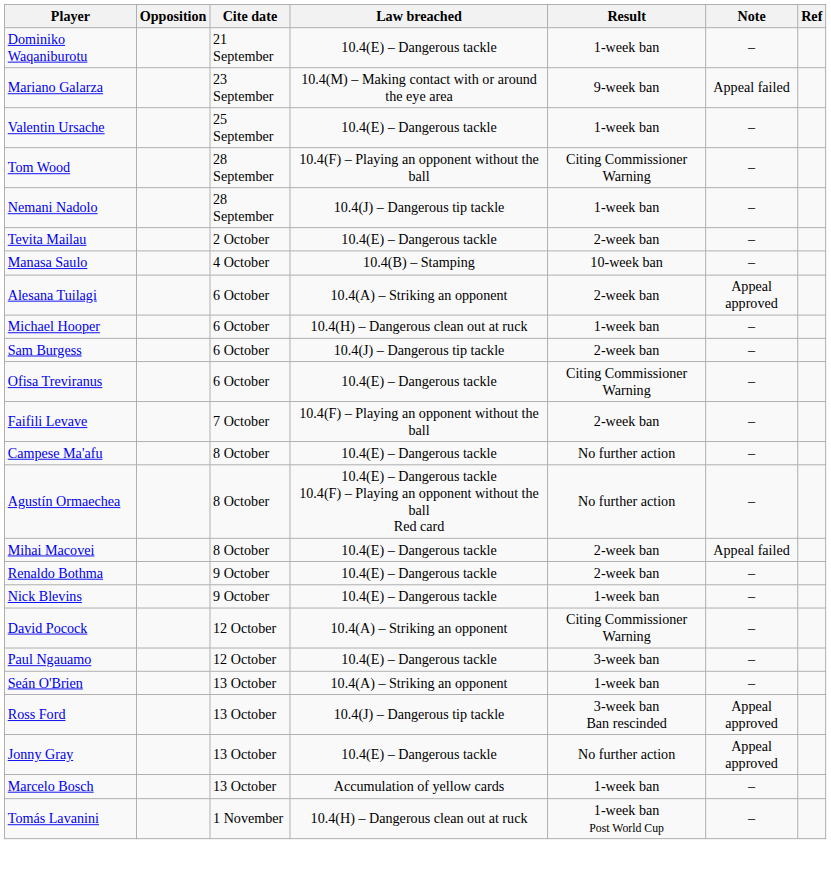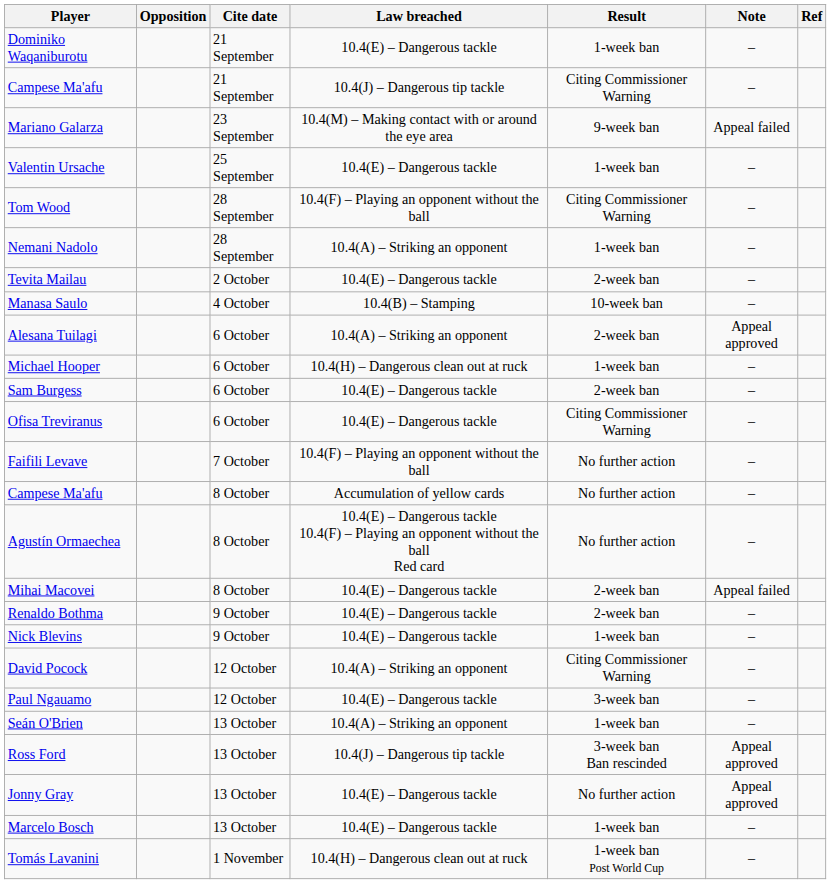 <table class="wikitable sortable" style="text-align:center;width:100%;font-size:95%">
 <tr>
 <th>Player</th>
 <th>Opposition</th>
 <th>Cite date</th>
 <th>Law breached</th>
 <th>Result</th>
 <th>Note</th>
 <th>Ref</th>
 </tr>
 <tr>
 <td align=left> <a href='#'>Dominiko Waqaniburotu</a></td>
 <td align=left></td>
 <td align=left>21 September</td>
 <td>10.4(E) – Dangerous tackle</td>
 <td>1-week ban</td>
+<td>–</td>
+<td></td>
+</tr>
+<tr>
+<td align=left> <a href='#'>Campese Ma'afu</a></td>
+<td align=left></td>
+<td align=left>21 September</td>
+<td>10.4(J) – Dangerous tip tackle</td>
+<td>Citing Commissioner Warning</td>
 <td>–</td>
 <td></td>
 </tr>
 <tr>
 <td align=left> <a href='#'>Mariano Galarza</a></td>
 <td align=left></td>
 <td align=left>23 September</td>
 <td>10.4(M) – Making contact with or around the eye area</td>
 <td>9-week ban</td>
 <td>Appeal failed</td>
 <td></td>
 </tr>
 <tr>
 <td align=left> <a href='#'>Valentin Ursache</a></td>
 <td align=left></td>
 <td align=left>25 September</td>
 <td>10.4(E) – Dangerous tackle</td>
 <td>1-week ban</td>
 <td>–</td>
 <td></td>
 </tr>
 <tr>
 <td align=left> <a href='#'>Tom Wood</a></td>
 <td align=left></td>
 <td align=left>28 September</td>
 <td>10.4(F) – Playing an opponent without the ball</td>
 <td>Citing Commissioner Warning</td>
 <td>–</td>
 <td></td>
 </tr>
 <tr>
 <td align=left> <a href='#'>Nemani Nadolo</a></td>
 <td align=left></td>
 <td align=left>28 September</td>
-<td>10.4(J) – Dangerous tip tackle</td>
+<td>10.4(A) – Striking an opponent</td>
 <td>1-week ban</td>
 <td>–</td>
 <td></td>
 </tr>
 <tr>
 <td align=left> <a href='#'>Tevita Mailau</a></td>
 <td align=left></td>
 <td align=left>2 October</td>
 <td>10.4(E) – Dangerous tackle</td>
 <td>2-week ban</td>
 <td>–</td>
 <td></td>
 </tr>
 <tr>
 <td align=left> <a href='#'>Manasa Saulo</a></td>
 <td align=left></td>
 <td align=left>4 October</td>
 <td>10.4(B) – Stamping</td>
 <td>10-week ban</td>
 <td>–</td>
 <td></td>
 </tr>
 <tr>
 <td align=left> <a href='#'>Alesana Tuilagi</a></td>
 <td align=left></td>
 <td align=left>6 October</td>
 <td>10.4(A) – Striking an opponent</td>
 <td>2-week ban</td>
 <td>Appeal approved</td>
 <td></td>
 </tr>
 <tr>
 <td align=left> <a href='#'>Michael Hooper</a></td>
 <td align=left></td>
 <td align=left>6 October</td>
 <td>10.4(H) – Dangerous clean out at ruck</td>
 <td>1-week ban</td>
 <td>–</td>
 <td></td>
 </tr>
 <tr>
 <td align=left> <a href='#'>Sam Burgess</a></td>
 <td align=left></td>
 <td align=left>6 October</td>
-<td>10.4(J) – Dangerous tip tackle</td>
+<td>10.4(E) – Dangerous tackle</td>
 <td>2-week ban</td>
 <td>–</td>
 <td></td>
 </tr>
 <tr>
 <td align=left> <a href='#'>Ofisa Treviranus</a></td>
 <td align=left></td>
 <td align=left>6 October</td>
 <td>10.4(E) – Dangerous tackle</td>
 <td>Citing Commissioner Warning</td>
 <td>–</td>
 <td></td>
 </tr>
 <tr>
 <td align=left> <a href='#'>Faifili Levave</a></td>
 <td align=left></td>
 <td align=left>7 October</td>
 <td>10.4(F) – Playing an opponent without the ball</td>
-<td>2-week ban</td>
+<td>No further action</td>
 <td>–</td>
 <td></td>
 </tr>
 <tr>
 <td align=left> <a href='#'>Campese Ma'afu</a></td>
 <td align=left></td>
 <td align=left>8 October</td>
-<td>10.4(E) – Dangerous tackle</td>
+<td>Accumulation of yellow cards</td>
 <td>No further action</td>
 <td>–</td>
 <td></td>
 </tr>
 <tr>
 <td align=left> <a href='#'>Agustín Ormaechea</a></td>
 <td align=left></td>
 <td align=left>8 October</td>
 <td>10.4(E) – Dangerous tackle<br>10.4(F) – Playing an opponent without the ball<br>Red card</td>
 <td>No further action</td>
 <td>–</td>
 <td></td>
 </tr>
 <tr>
 <td align=left> <a href='#'>Mihai Macovei</a></td>
 <td align=left></td>
 <td align=left>8 October</td>
 <td>10.4(E) – Dangerous tackle</td>
 <td>2-week ban</td>
 <td>Appeal failed</td>
 <td></td>
 </tr>
 <tr>
 <td align=left> <a href='#'>Renaldo Bothma</a></td>
 <td align=left></td>
 <td align=left>9 October</td>
 <td>10.4(E) – Dangerous tackle</td>
 <td>2-week ban</td>
 <td>–</td>
 <td></td>
 </tr>
 <tr>
 <td align=left> <a href='#'>Nick Blevins</a></td>
 <td align=left></td>
 <td align=left>9 October</td>
 <td>10.4(E) – Dangerous tackle</td>
 <td>1-week ban</td>
 <td>–</td>
 <td></td>
 </tr>
 <tr>
 <td align=left> <a href='#'>David Pocock</a></td>
 <td align=left></td>
 <td align=left>12 October</td>
 <td>10.4(A) – Striking an opponent</td>
 <td>Citing Commissioner Warning</td>
 <td>–</td>
 <td></td>
 </tr>
 <tr>
 <td align=left> <a href='#'>Paul Ngauamo</a></td>
 <td align=left></td>
 <td align=left>12 October</td>
 <td>10.4(E) – Dangerous tackle</td>
 <td>3-week ban</td>
 <td>–</td>
 <td></td>
 </tr>
 <tr>
 <td align=left> <a href='#'>Seán O'Brien</a></td>
 <td align=left></td>
 <td align=left>13 October</td>
 <td>10.4(A) – Striking an opponent</td>
 <td>1-week ban</td>
 <td>–</td>
 <td></td>
 </tr>
 <tr>
 <td align=left> <a href='#'>Ross Ford</a></td>
 <td align=left></td>
 <td align=left>13 October</td>
 <td>10.4(J) – Dangerous tip tackle</td>
 <td>3-week ban<br>Ban rescinded</td>
 <td>Appeal approved</td>
 <td></td>
 </tr>
 <tr>
 <td align=left> <a href='#'>Jonny Gray</a></td>
 <td align=left></td>
 <td align=left>13 October</td>
 <td>10.4(E) – Dangerous tackle</td>
 <td>No further action</td>
 <td>Appeal approved</td>
 <td></td>
 </tr>
 <tr>
 <td align=left> <a href='#'>Marcelo Bosch</a></td>
 <td align=left></td>
 <td align=left>13 October</td>
-<td>Accumulation of yellow cards</td>
+<td>10.4(E) – Dangerous tackle</td>
 <td>1-week ban</td>
 <td>–</td>
 <td></td>
 </tr>
 <tr>
 <td align=left> <a href='#'>Tomás Lavanini</a></td>
 <td align=left></td>
 <td align=left>1 November</td>
 <td>10.4(H) – Dangerous clean out at ruck</td>
 <td>1-week ban<br><small>Post World Cup</small></td>
 <td>–</td>
 <td></td>
 </tr>
 </table>
